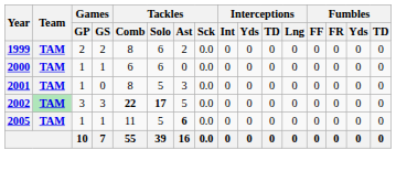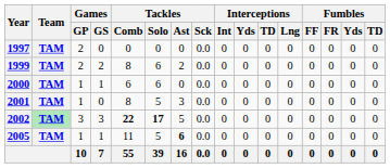 <table class="wikitable" style="text-align:center">
 <tr>
 <th rowspan="2">Year</th>
 <th rowspan="2">Team</th>
 <th colspan="2">Games</th>
 <th colspan="4">Tackles</th>
 <th colspan="4">Interceptions</th>
 <th colspan="4">Fumbles</th>
 </tr>
 <tr>
 <th>GP</th>
 <th>GS</th>
 <th>Comb</th>
 <th>Solo</th>
 <th>Ast</th>
 <th>Sck</th>
 <th>Int</th>
 <th>Yds</th>
 <th>TD</th>
 <th>Lng</th>
 <th>FF</th>
 <th>FR</th>
 <th>Yds</th>
 <th>TD</th>
+</tr>
+<tr>
+<th><a href='#'>1997</a></th>
+<th><a href='#'>TAM</a></th>
+<td>2</td>
+<td>0</td>
+<td>0</td>
+<td>0</td>
+<td>0</td>
+<td>0.0</td>
+<td>0</td>
+<td>0</td>
+<td>0</td>
+<td>0</td>
+<td>0</td>
+<td>0</td>
+<td>0</td>
+<td>0</td>
 </tr>
 <tr>
 <th><a href='#'>1999</a></th>
 <th><a href='#'>TAM</a></th>
 <td>2</td>
 <td>2</td>
 <td>8</td>
 <td>6</td>
 <td>2</td>
 <td>0.0</td>
 <td>0</td>
 <td>0</td>
 <td>0</td>
 <td>0</td>
 <td>0</td>
 <td>0</td>
 <td>0</td>
 <td>0</td>
 </tr>
 <tr>
 <th><a href='#'>2000</a></th>
 <th><a href='#'>TAM</a></th>
 <td>1</td>
 <td>1</td>
 <td>6</td>
 <td>6</td>
 <td>0</td>
 <td>0.0</td>
 <td>0</td>
 <td>0</td>
 <td>0</td>
 <td>0</td>
 <td>0</td>
 <td>0</td>
 <td>0</td>
 <td>0</td>
 </tr>
 <tr>
 <th><a href='#'>2001</a></th>
 <th><a href='#'>TAM</a></th>
 <td>1</td>
 <td>0</td>
 <td>8</td>
 <td>5</td>
 <td>3</td>
 <td>0.0</td>
 <td>0</td>
 <td>0</td>
 <td>0</td>
 <td>0</td>
 <td>0</td>
 <td>0</td>
 <td>0</td>
 <td>0</td>
 </tr>
 <tr>
 <th><a href='#'>2002</a></th>
 <th style="background:#afe6ba; width:3em;"><a href='#'>TAM</a></th>
 <td>3</td>
 <td>3</td>
 <td><strong>22</strong></td>
 <td><strong>17</strong></td>
 <td>5</td>
 <td>0.0</td>
 <td>0</td>
 <td>0</td>
 <td>0</td>
 <td>0</td>
 <td>0</td>
 <td>0</td>
 <td>0</td>
 <td>0</td>
 </tr>
 <tr>
 <th><a href='#'>2005</a></th>
 <th><a href='#'>TAM</a></th>
 <td>1</td>
 <td>1</td>
 <td>11</td>
 <td>5</td>
 <td><strong>6</strong></td>
 <td>0.0</td>
 <td>0</td>
 <td>0</td>
 <td>0</td>
 <td>0</td>
 <td>0</td>
 <td>0</td>
 <td>0</td>
 <td>0</td>
 </tr>
 <tr>
 <th colspan="2"></th>
 <th>10</th>
 <th>7</th>
 <th>55</th>
 <th>39</th>
 <th>16</th>
 <th>0.0</th>
 <th>0</th>
 <th>0</th>
 <th>0</th>
 <th>0</th>
 <th>0</th>
 <th>0</th>
 <th>0</th>
 <th>0</th>
 </tr>
 </table>
